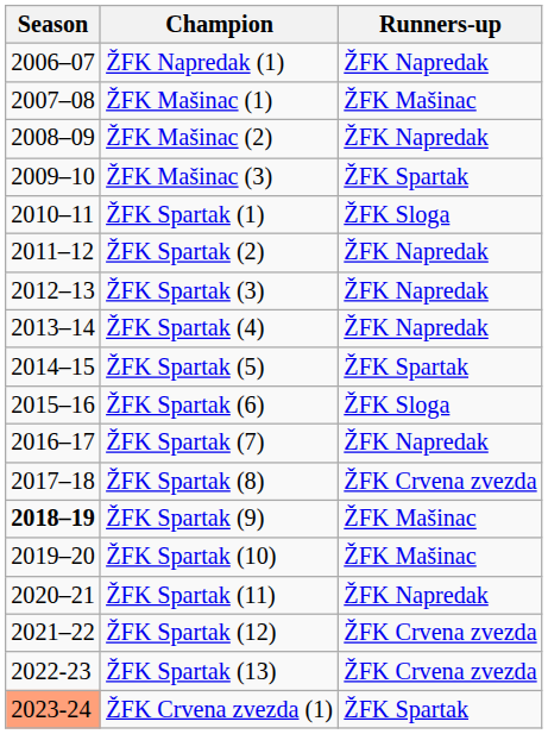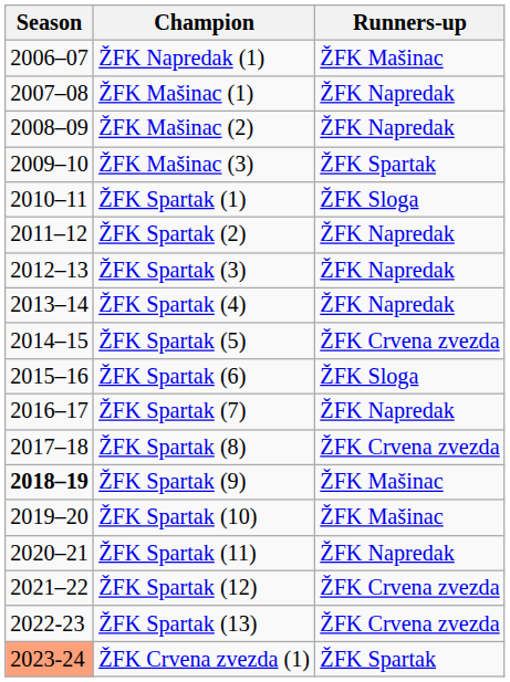 <table class="wikitable sortable" style="text-align: left;">
 <tr>
 <th>Season</th>
 <th>Champion</th>
 <th>Runners-up</th>
 </tr>
 <tr>
 <td>2006–07</td>
 <td><a href='#'>ŽFK Napredak</a> (1)</td>
-<td><a href='#'>ŽFK Napredak</a></td>
+<td><a href='#'>ŽFK Mašinac</a></td>
 </tr>
 <tr>
 <td>2007–08</td>
 <td><a href='#'>ŽFK Mašinac</a> (1)</td>
-<td><a href='#'>ŽFK Mašinac</a></td>
+<td><a href='#'>ŽFK Napredak</a></td>
 </tr>
 <tr>
 <td>2008–09</td>
 <td><a href='#'>ŽFK Mašinac</a> (2)</td>
 <td><a href='#'>ŽFK Napredak</a></td>
 </tr>
 <tr>
 <td>2009–10</td>
 <td><a href='#'>ŽFK Mašinac</a> (3)</td>
 <td><a href='#'>ŽFK Spartak</a></td>
 </tr>
 <tr>
 <td>2010–11</td>
 <td><a href='#'>ŽFK Spartak</a> (1)</td>
 <td><a href='#'>ŽFK Sloga</a></td>
 </tr>
 <tr>
 <td>2011–12</td>
 <td><a href='#'>ŽFK Spartak</a> (2)</td>
 <td><a href='#'>ŽFK Napredak</a></td>
 </tr>
 <tr>
 <td>2012–13</td>
 <td><a href='#'>ŽFK Spartak</a> (3)</td>
 <td><a href='#'>ŽFK Napredak</a></td>
 </tr>
 <tr>
 <td>2013–14</td>
 <td><a href='#'>ŽFK Spartak</a> (4)</td>
 <td><a href='#'>ŽFK Napredak</a></td>
 </tr>
 <tr>
 <td>2014–15</td>
 <td><a href='#'>ŽFK Spartak</a> (5)</td>
-<td><a href='#'>ŽFK Spartak</a></td>
+<td><a href='#'>ŽFK Crvena zvezda</a></td>
 </tr>
 <tr>
 <td>2015–16</td>
 <td><a href='#'>ŽFK Spartak</a> (6)</td>
 <td><a href='#'>ŽFK Sloga</a></td>
 </tr>
 <tr>
 <td>2016–17</td>
 <td><a href='#'>ŽFK Spartak</a> (7)</td>
 <td><a href='#'>ŽFK Napredak</a></td>
 </tr>
 <tr>
 <td>2017–18</td>
 <td><a href='#'>ŽFK Spartak</a> (8)</td>
 <td><a href='#'>ŽFK Crvena zvezda</a></td>
 </tr>
 <tr>
 <td><strong>2018–19</strong></td>
 <td><a href='#'>ŽFK Spartak</a> (9)</td>
 <td><a href='#'>ŽFK Mašinac</a></td>
 </tr>
 <tr>
 <td>2019–20</td>
 <td><a href='#'>ŽFK Spartak</a> (10)</td>
 <td><a href='#'>ŽFK Mašinac</a></td>
 </tr>
 <tr>
 <td>2020–21</td>
 <td><a href='#'>ŽFK Spartak</a> (11)</td>
 <td><a href='#'>ŽFK Napredak</a></td>
 </tr>
 <tr>
 <td>2021–22</td>
 <td><a href='#'>ŽFK Spartak</a> (12)</td>
 <td><a href='#'>ŽFK Crvena zvezda</a></td>
 </tr>
 <tr>
 <td>2022-23</td>
 <td><a href='#'>ŽFK Spartak</a> (13)</td>
 <td><a href='#'>ŽFK Crvena zvezda</a></td>
 </tr>
 <tr>
 <td style="background: lightsalmon;">2023-24</td>
 <td><a href='#'>ŽFK Crvena zvezda</a> (1)</td>
 <td><a href='#'>ŽFK Spartak</a></td>
 </tr>
 </table>
